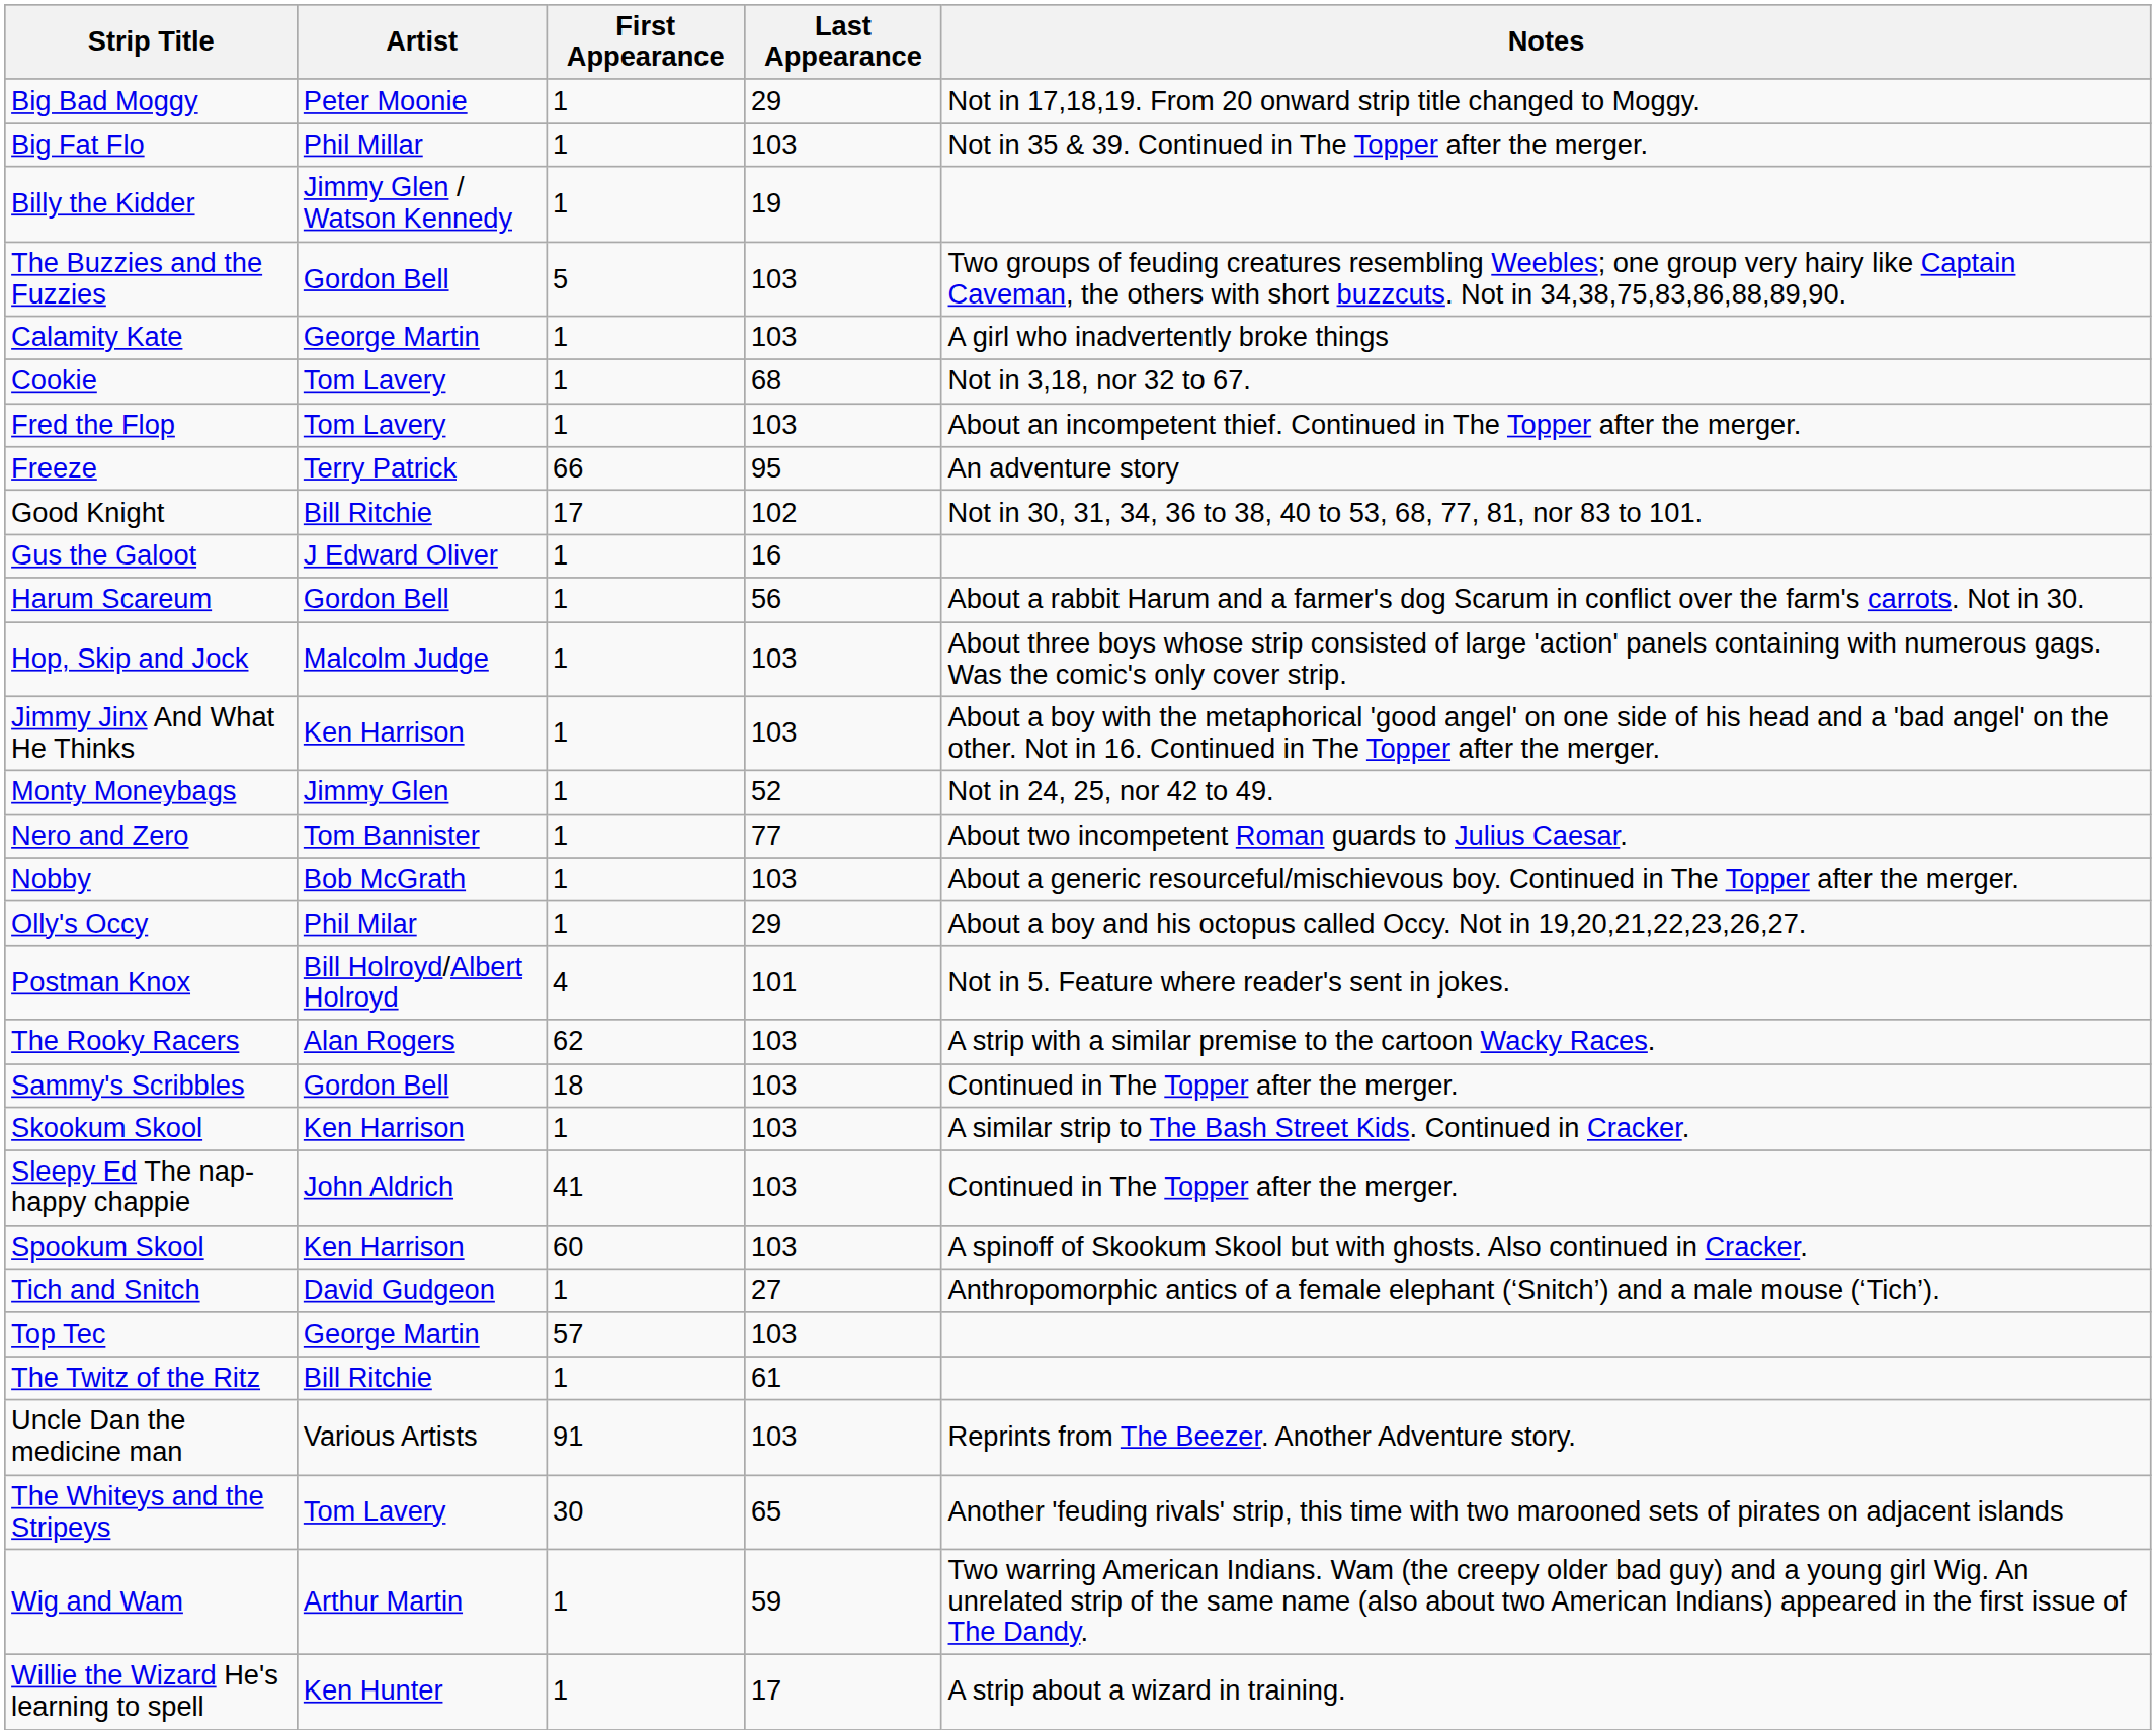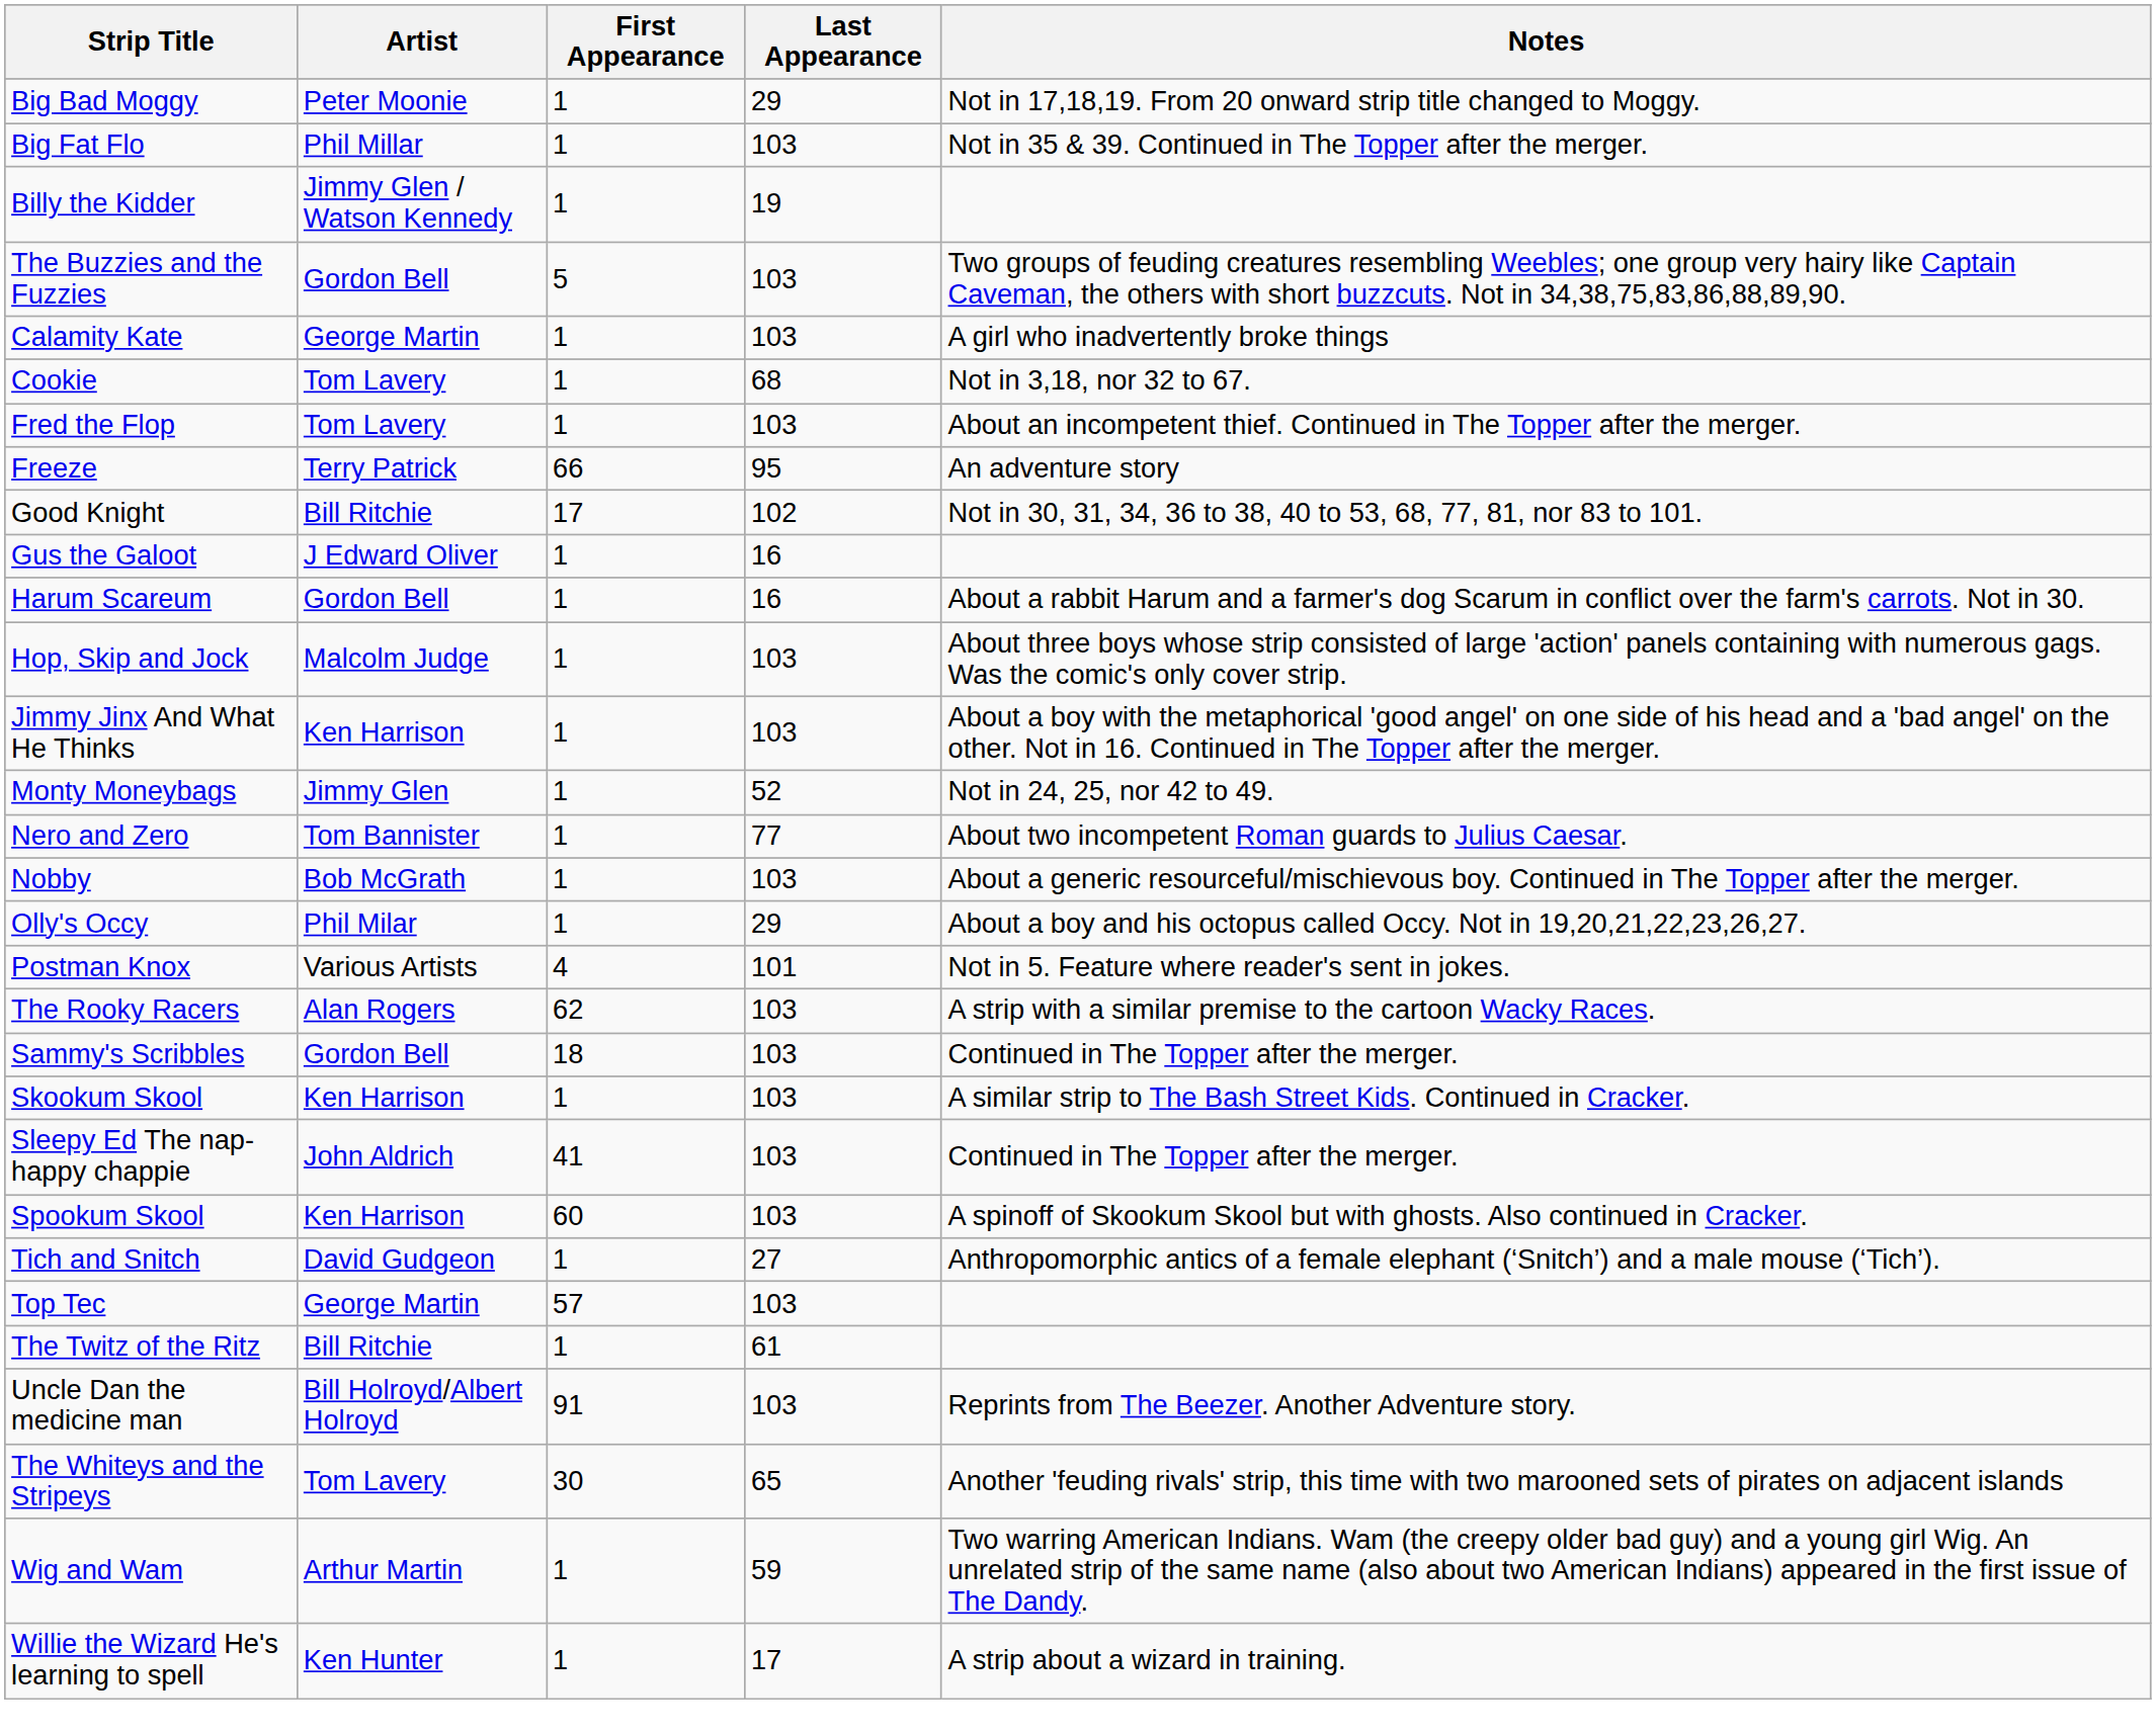 <table class="wikitable sortable">
 <tr>
 <th>Strip Title</th>
 <th>Artist</th>
 <th>First Appearance</th>
 <th>Last Appearance</th>
 <th>Notes</th>
 </tr>
 <tr>
 <td><a href='#'>Big Bad Moggy</a></td>
 <td><a href='#'>Peter Moonie</a></td>
 <td>1</td>
 <td>29</td>
 <td>Not in 17,18,19. From 20 onward strip title changed to Moggy.</td>
 </tr>
 <tr>
 <td><a href='#'>Big Fat Flo</a></td>
 <td><a href='#'>Phil Millar</a></td>
 <td>1</td>
 <td>103</td>
 <td>Not in 35 & 39. Continued in The <a href='#'>Topper</a> after the merger.</td>
 </tr>
 <tr>
 <td><a href='#'>Billy the Kidder</a></td>
 <td><a href='#'>Jimmy Glen</a> /<br><a href='#'>Watson Kennedy</a></td>
 <td>1</td>
 <td>19</td>
 <td></td>
 </tr>
 <tr>
 <td><a href='#'>The Buzzies and the Fuzzies</a></td>
 <td><a href='#'>Gordon Bell</a></td>
 <td>5</td>
 <td>103</td>
 <td>Two groups of feuding creatures resembling <a href='#'>Weebles</a>; one group very hairy like <a href='#'>Captain Caveman</a>, the others with short <a href='#'>buzzcuts</a>. Not in 34,38,75,83,86,88,89,90.</td>
 </tr>
 <tr>
 <td><a href='#'>Calamity Kate</a></td>
 <td><a href='#'>George Martin</a></td>
 <td>1</td>
 <td>103 </td>
 <td>A girl who inadvertently broke things</td>
 </tr>
 <tr>
 <td><a href='#'>Cookie</a></td>
 <td><a href='#'>Tom Lavery</a></td>
 <td>1</td>
 <td>68</td>
 <td>Not in 3,18, nor 32 to 67.</td>
 </tr>
 <tr>
 <td><a href='#'>Fred the Flop</a></td>
 <td><a href='#'>Tom Lavery</a></td>
 <td>1</td>
 <td>103 </td>
 <td>About an incompetent thief. Continued in The <a href='#'>Topper</a> after the merger.</td>
 </tr>
 <tr>
 <td><a href='#'>Freeze</a></td>
 <td><a href='#'>Terry Patrick</a></td>
 <td>66</td>
 <td>95</td>
 <td>An adventure story </td>
 </tr>
 <tr>
 <td>Good Knight</td>
 <td><a href='#'>Bill Ritchie</a></td>
 <td>17</td>
 <td>102</td>
 <td>Not in 30, 31, 34, 36 to 38, 40 to 53, 68, 77, 81, nor 83 to 101.</td>
 </tr>
 <tr>
 <td><a href='#'>Gus the Galoot</a></td>
 <td><a href='#'>J Edward Oliver</a></td>
 <td>1</td>
 <td>16 </td>
 <td></td>
 </tr>
 <tr>
 <td><a href='#'>Harum Scareum</a></td>
 <td><a href='#'>Gordon Bell</a></td>
 <td>1</td>
-<td>56</td>
+<td>16</td>
 <td>About a rabbit Harum and a farmer's dog Scarum in conflict over the farm's <a href='#'>carrots</a>. Not in 30.</td>
 </tr>
 <tr>
 <td><a href='#'>Hop, Skip and Jock</a></td>
 <td><a href='#'>Malcolm Judge</a></td>
 <td>1</td>
 <td>103</td>
 <td>About three boys whose strip consisted of large 'action' panels containing with numerous gags. Was the comic's only cover strip.</td>
 </tr>
 <tr>
 <td><a href='#'>Jimmy Jinx</a> And What He Thinks</td>
 <td><a href='#'>Ken Harrison</a></td>
 <td>1</td>
 <td>103</td>
 <td>About a boy with the metaphorical 'good angel' on one side of his head and a 'bad angel' on the other. Not in 16. Continued in The <a href='#'>Topper</a> after the merger.</td>
 </tr>
 <tr>
 <td><a href='#'>Monty Moneybags</a></td>
 <td><a href='#'>Jimmy Glen</a></td>
 <td>1</td>
 <td>52</td>
 <td>Not in 24, 25, nor 42 to 49.</td>
 </tr>
 <tr>
 <td><a href='#'>Nero and Zero</a></td>
 <td><a href='#'>Tom Bannister</a></td>
 <td>1</td>
 <td>77</td>
 <td>About two incompetent <a href='#'>Roman</a> guards to <a href='#'>Julius Caesar</a>.</td>
 </tr>
 <tr>
 <td><a href='#'>Nobby</a></td>
 <td><a href='#'>Bob McGrath</a></td>
 <td>1</td>
 <td>103</td>
 <td>About a generic resourceful/mischievous boy. Continued in The <a href='#'>Topper</a> after the merger.</td>
 </tr>
 <tr>
 <td><a href='#'>Olly's Occy</a></td>
 <td><a href='#'>Phil Milar</a></td>
 <td>1</td>
 <td>29</td>
 <td>About a boy and his octopus called Occy. Not in 19,20,21,22,23,26,27.</td>
 </tr>
 <tr>
 <td><a href='#'>Postman Knox</a></td>
-<td><a href='#'>Bill Holroyd</a>/<a href='#'>Albert Holroyd</a></td>
+<td>Various Artists</td>
 <td>4</td>
 <td>101</td>
 <td>Not in 5. Feature where reader's sent in jokes.</td>
 </tr>
 <tr>
 <td><a href='#'>The Rooky Racers</a></td>
 <td><a href='#'>Alan Rogers</a></td>
 <td>62</td>
 <td>103</td>
 <td>A strip with a similar premise to the cartoon <a href='#'>Wacky Races</a>.</td>
 </tr>
 <tr>
 <td><a href='#'>Sammy's Scribbles</a></td>
 <td><a href='#'>Gordon Bell</a></td>
 <td>18</td>
 <td>103</td>
 <td>Continued in The <a href='#'>Topper</a> after the merger.</td>
 </tr>
 <tr>
 <td><a href='#'>Skookum Skool</a></td>
 <td><a href='#'>Ken Harrison</a></td>
 <td>1</td>
 <td>103</td>
 <td>A similar strip to <a href='#'>The Bash Street Kids</a>. Continued in <a href='#'>Cracker</a>.</td>
 </tr>
 <tr>
 <td><a href='#'>Sleepy Ed</a> The nap-happy chappie</td>
 <td><a href='#'>John Aldrich</a></td>
 <td>41</td>
 <td>103</td>
 <td>Continued in The <a href='#'>Topper</a> after the merger.</td>
 </tr>
 <tr>
 <td><a href='#'>Spookum Skool</a></td>
 <td><a href='#'>Ken Harrison</a></td>
 <td>60</td>
 <td>103</td>
 <td>A spinoff of Skookum Skool but with ghosts. Also continued in <a href='#'>Cracker</a>.</td>
 </tr>
 <tr>
 <td><a href='#'>Tich and Snitch</a></td>
 <td><a href='#'>David Gudgeon</a></td>
 <td>1</td>
 <td>27</td>
 <td>Anthropomorphic antics of a female elephant (‘Snitch’) and a male mouse (‘Tich’).</td>
 </tr>
 <tr>
 <td><a href='#'>Top Tec</a></td>
 <td><a href='#'>George Martin</a></td>
 <td>57</td>
 <td>103</td>
 <td></td>
 </tr>
 <tr>
 <td><a href='#'>The Twitz of the Ritz</a></td>
 <td><a href='#'>Bill Ritchie</a></td>
 <td>1</td>
 <td>61</td>
 <td></td>
 </tr>
 <tr>
 <td>Uncle Dan the medicine man</td>
-<td>Various Artists</td>
+<td><a href='#'>Bill Holroyd</a>/<a href='#'>Albert Holroyd</a></td>
 <td>91</td>
 <td>103</td>
 <td>Reprints from <a href='#'>The Beezer</a>. Another Adventure story.</td>
 </tr>
 <tr>
 <td><a href='#'>The Whiteys and the Stripeys</a></td>
 <td><a href='#'>Tom Lavery</a></td>
 <td>30</td>
 <td>65</td>
 <td>Another 'feuding rivals' strip, this time with two marooned sets of pirates on adjacent islands</td>
 </tr>
 <tr>
 <td><a href='#'>Wig and Wam</a></td>
 <td><a href='#'>Arthur Martin</a></td>
 <td>1</td>
 <td>59</td>
 <td>Two warring American Indians. Wam (the creepy older bad guy) and a young girl Wig. An unrelated strip of the same name (also about two American Indians) appeared in the first issue of <a href='#'>The Dandy</a>.</td>
 </tr>
 <tr>
 <td><a href='#'>Willie the Wizard</a> He's learning to spell</td>
 <td><a href='#'>Ken Hunter</a></td>
 <td>1</td>
 <td>17 </td>
 <td>A strip about a wizard in training.</td>
 </tr>
 </table>
